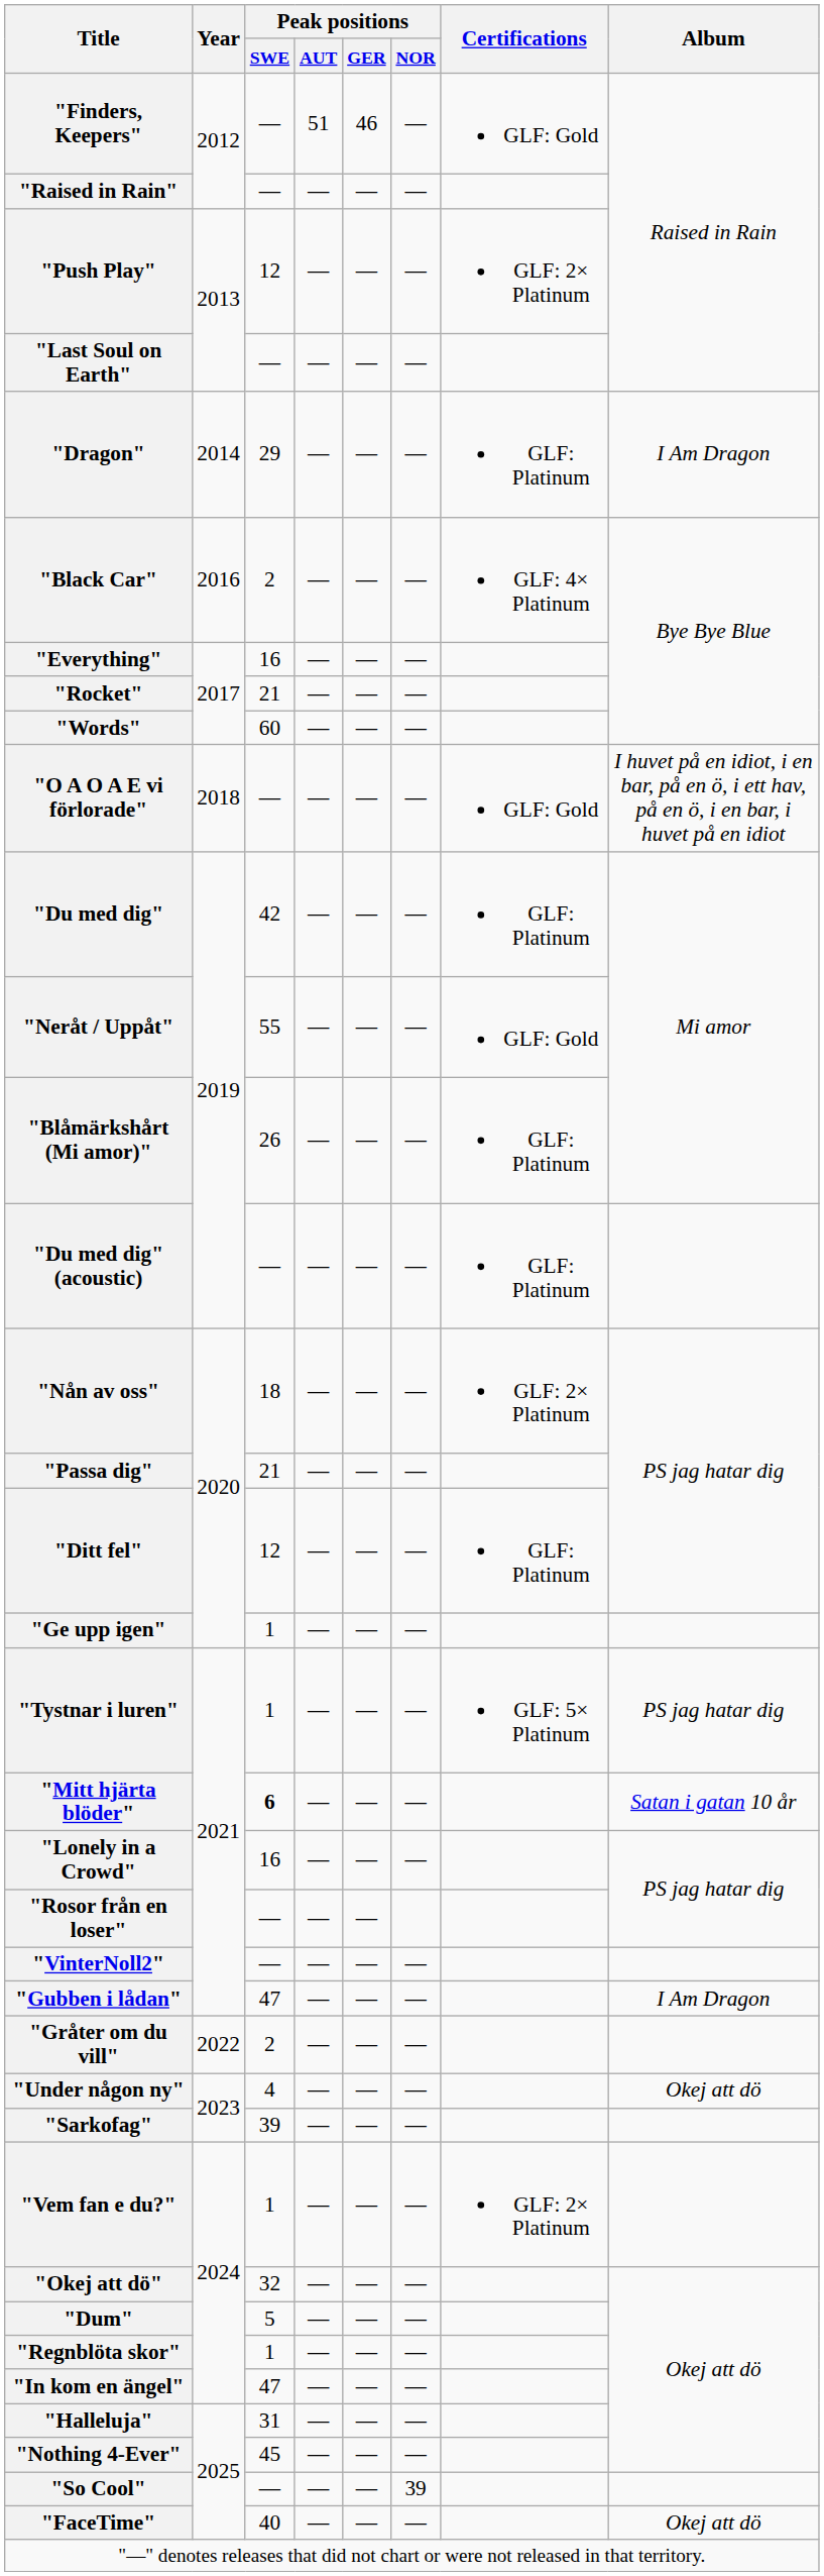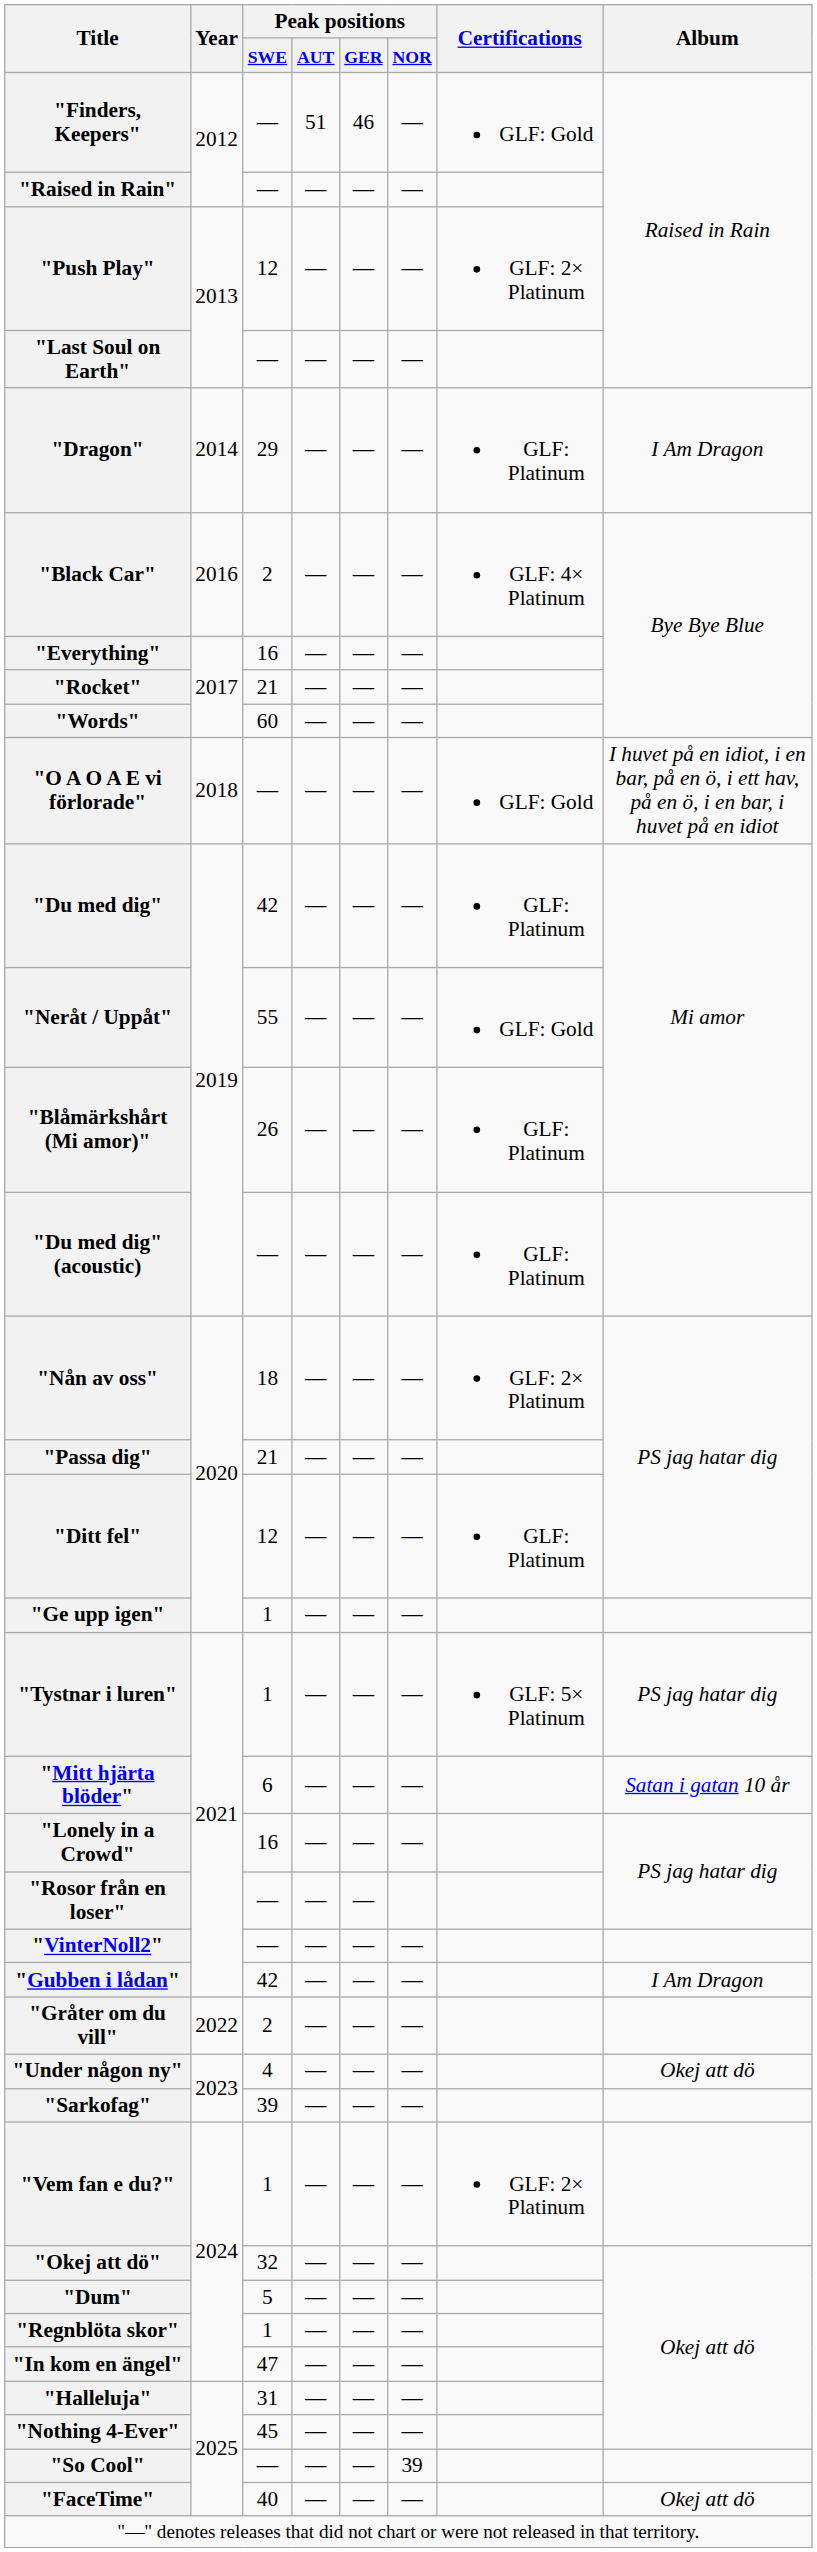 <table class="wikitable plainrowheaders" style="text-align:center">
 <tr>
 <th scope="col" rowspan="2">Title</th>
 <th scope="col" rowspan="2">Year</th>
 <th scope="col" colspan="4">Peak positions</th>
 <th scope="col" rowspan="2"><a href='#'>Certifications</a></th>
 <th scope="col" width="150" rowspan="2">Album</th>
 </tr>
 <tr>
 <th width="20"><small><a href='#'>SWE</a></small><br></th>
 <th width="20"><small><a href='#'>AUT</a></small><br></th>
 <th width="20"><small><a href='#'>GER</a></small><br></th>
 <th width="20"><small><a href='#'>NOR</a></small><br></th>
 </tr>
 <tr>
 <th scope="row">"Finders, Keepers"</th>
 <td rowspan=2>2012</td>
 <td>—</td>
 <td>51</td>
 <td>46</td>
 <td>—</td>
 <td><br><ul><li>GLF: Gold</li></ul></td>
 <td rowspan="4"><em>Raised in Rain</em></td>
 </tr>
 <tr>
 <th scope="row">"Raised in Rain"</th>
 <td>—</td>
 <td>—</td>
 <td>—</td>
 <td>—</td>
 <td></td>
 </tr>
 <tr>
 <th scope="row">"Push Play"</th>
 <td rowspan="2">2013</td>
 <td>12</td>
 <td>—</td>
 <td>—</td>
 <td>—</td>
 <td><br><ul><li>GLF: 2× Platinum</li></ul></td>
 </tr>
 <tr>
 <th scope="row">"Last Soul on Earth"</th>
 <td>—</td>
 <td>—</td>
 <td>—</td>
 <td>—</td>
 <td></td>
 </tr>
 <tr>
 <th scope="row">"Dragon"</th>
 <td>2014</td>
 <td>29</td>
 <td>—</td>
 <td>—</td>
 <td>—</td>
 <td><br><ul><li>GLF: Platinum</li></ul></td>
 <td><em>I Am Dragon</em></td>
 </tr>
 <tr>
 <th scope="row">"Black Car"</th>
 <td>2016</td>
 <td>2</td>
 <td>—</td>
 <td>—</td>
 <td>—</td>
 <td><br><ul><li>GLF: 4× Platinum</li></ul></td>
 <td rowspan="4"><em>Bye Bye Blue</em></td>
 </tr>
 <tr>
 <th scope="row">"Everything"</th>
 <td rowspan="3">2017</td>
 <td>16</td>
 <td>—</td>
 <td>—</td>
 <td>—</td>
 <td></td>
 </tr>
 <tr>
 <th scope="row">"Rocket"<br></th>
 <td>21</td>
 <td>—</td>
 <td>—</td>
 <td>—</td>
 <td></td>
 </tr>
 <tr>
 <th scope="row">"Words"</th>
 <td>60</td>
 <td>—</td>
 <td>—</td>
 <td>—</td>
 <td></td>
 </tr>
 <tr>
 <th scope="row">"O A O A E vi förlorade"<br></th>
 <td>2018</td>
 <td>—</td>
 <td>—</td>
 <td>—</td>
 <td>—</td>
 <td><br><ul><li>GLF: Gold</li></ul></td>
 <td><em>I huvet på en idiot, i en bar, på en ö, i ett hav, på en ö, i en bar, i huvet på en idiot</em></td>
 </tr>
 <tr>
 <th scope="row">"Du med dig"</th>
 <td rowspan="4">2019</td>
 <td>42</td>
 <td>—</td>
 <td>—</td>
 <td>—</td>
 <td><br><ul><li>GLF: Platinum</li></ul></td>
 <td rowspan="3"><em>Mi amor</em></td>
 </tr>
 <tr>
 <th scope="row">"Neråt / Uppåt"</th>
 <td>55</td>
 <td>—</td>
 <td>—</td>
 <td>—</td>
 <td><br><ul><li>GLF: Gold</li></ul></td>
 </tr>
 <tr>
 <th scope="row">"Blåmärkshårt (Mi amor)"<br></th>
 <td>26</td>
 <td>—</td>
 <td>—</td>
 <td>—</td>
 <td><br><ul><li>GLF: Platinum</li></ul></td>
 </tr>
 <tr>
 <th scope="row">"Du med dig" (acoustic)</th>
 <td>—</td>
 <td>—</td>
 <td>—</td>
 <td>—</td>
 <td><br><ul><li>GLF: Platinum</li></ul></td>
 <td></td>
 </tr>
 <tr>
 <th scope="row">"Nån av oss"</th>
 <td rowspan="4">2020</td>
 <td>18</td>
 <td>—</td>
 <td>—</td>
 <td>—</td>
 <td><br><ul><li>GLF: 2× Platinum</li></ul></td>
 <td rowspan="3"><em>PS jag hatar dig</em></td>
 </tr>
 <tr>
 <th scope="row">"Passa dig"</th>
 <td>21</td>
 <td>—</td>
 <td>—</td>
 <td>—</td>
 <td></td>
 </tr>
 <tr>
 <th scope="row">"Ditt fel"<br></th>
 <td>12</td>
 <td>—</td>
 <td>—</td>
 <td>—</td>
 <td><br><ul><li>GLF: Platinum</li></ul></td>
 </tr>
 <tr>
 <th scope="row">"Ge upp igen"<br></th>
 <td>1</td>
 <td>—</td>
 <td>—</td>
 <td>—</td>
 <td></td>
 <td></td>
 </tr>
 <tr>
 <th scope="row">"Tystnar i luren"<br></th>
 <td rowspan="6">2021</td>
 <td>1</td>
 <td>—</td>
 <td>—</td>
 <td>—</td>
 <td><br><ul><li>GLF: 5× Platinum</li></ul></td>
 <td><em>PS jag hatar dig</em></td>
 </tr>
 <tr>
 <th scope="row">"<a href='#'>Mitt hjärta blöder</a>"</th>
-<td><strong>6</strong></td>
+<td>6</td>
 <td>—</td>
 <td>—</td>
 <td>—</td>
 <td></td>
 <td><em><a href='#'>Satan i gatan</a> 10 år</em></td>
 </tr>
 <tr>
 <th scope="row">"Lonely in a Crowd"<br></th>
 <td>16</td>
 <td>—</td>
 <td>—</td>
 <td>—</td>
 <td></td>
 <td rowspan="2"><em>PS jag hatar dig</em></td>
 </tr>
 <tr>
 <th scope="row">"Rosor från en loser"</th>
 <td>—</td>
 <td>—</td>
 <td>—</td>
 <td></td>
 </tr>
 <tr>
 <th scope="row">"<a href='#'>VinterNoll2</a>"</th>
 <td>—</td>
 <td>—</td>
 <td>—</td>
 <td>—</td>
 <td></td>
 <td></td>
 </tr>
 <tr>
 <th scope="row">"<a href='#'>Gubben i lådan</a>"<br></th>
-<td>47</td>
+<td>42</td>
 <td>—</td>
 <td>—</td>
 <td>—</td>
 <td></td>
 <td><em>I Am Dragon</em></td>
 </tr>
 <tr>
 <th scope="row">"Gråter om du vill"<br></th>
 <td>2022</td>
 <td>2</td>
 <td>—</td>
 <td>—</td>
 <td>—</td>
 <td></td>
 <td></td>
 </tr>
 <tr>
 <th scope="row">"Under någon ny"<br></th>
 <td rowspan="2">2023</td>
 <td>4</td>
 <td>—</td>
 <td>—</td>
 <td>—</td>
 <td></td>
 <td><em>Okej att dö</em></td>
 </tr>
 <tr>
 <th scope="row">"Sarkofag"</th>
 <td>39</td>
 <td>—</td>
 <td>—</td>
 <td>—</td>
 <td></td>
 <td></td>
 </tr>
 <tr>
 <th scope="row">"Vem fan e du?"<br></th>
 <td rowspan="5">2024</td>
 <td>1</td>
 <td>—</td>
 <td>—</td>
 <td>—</td>
 <td><br><ul><li>GLF: 2× Platinum</li></ul></td>
 <td></td>
 </tr>
 <tr>
 <th scope="row">"Okej att dö"</th>
 <td>32</td>
 <td>—</td>
 <td>—</td>
 <td>—</td>
 <td></td>
 <td rowspan="6"><em>Okej att dö</em></td>
 </tr>
 <tr>
 <th scope="row">"Dum"</th>
 <td>5</td>
 <td>—</td>
 <td>—</td>
 <td>—</td>
 <td></td>
 </tr>
 <tr>
 <th scope="row">"Regnblöta skor"</th>
 <td>1</td>
 <td>—</td>
 <td>—</td>
 <td>—</td>
 <td></td>
 </tr>
 <tr>
 <th scope="row">"In kom en ängel"</th>
 <td>47</td>
 <td>—</td>
 <td>—</td>
 <td>—</td>
 <td></td>
 </tr>
 <tr>
 <th scope="row">"Halleluja"</th>
 <td rowspan="4">2025</td>
 <td>31</td>
 <td>—</td>
 <td>—</td>
 <td>—</td>
 <td></td>
 </tr>
 <tr>
 <th scope="row">"Nothing 4-Ever"</th>
 <td>45</td>
 <td>—</td>
 <td>—</td>
 <td>—</td>
 <td></td>
 </tr>
 <tr>
 <th scope="row">"So Cool"<br></th>
 <td>—</td>
 <td>—</td>
 <td>—</td>
 <td>39</td>
 <td></td>
 <td></td>
 </tr>
 <tr>
 <th scope="row">"FaceTime"</th>
 <td>40<br></td>
 <td>—</td>
 <td>—</td>
 <td>—</td>
 <td></td>
 <td><em>Okej att dö</em></td>
 </tr>
 <tr>
 <td colspan="10" style="font-size:90%">"—" denotes releases that did not chart or were not released in that territory.</td>
 </tr>
 </table>
